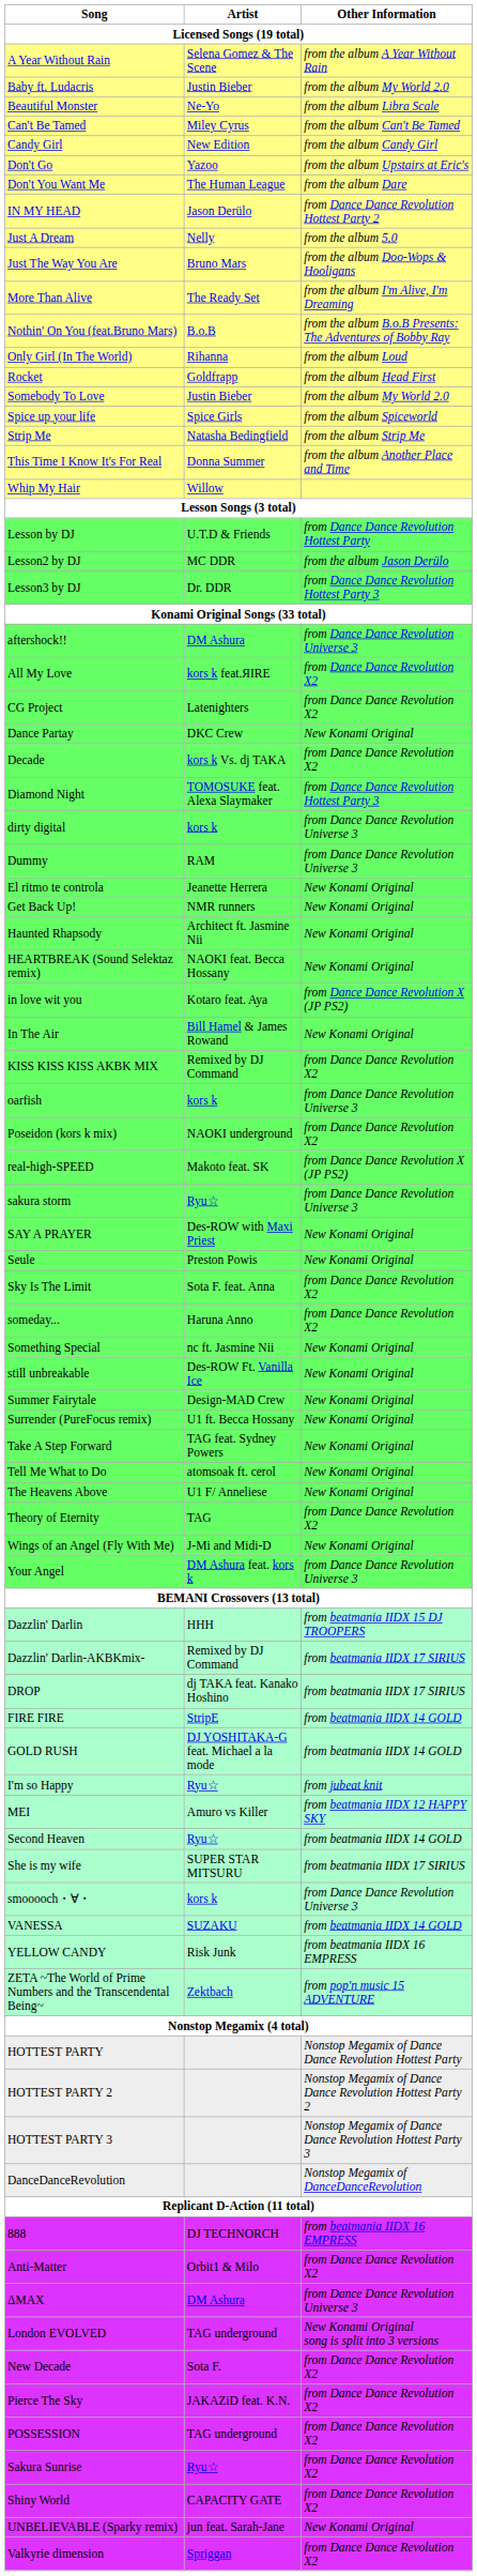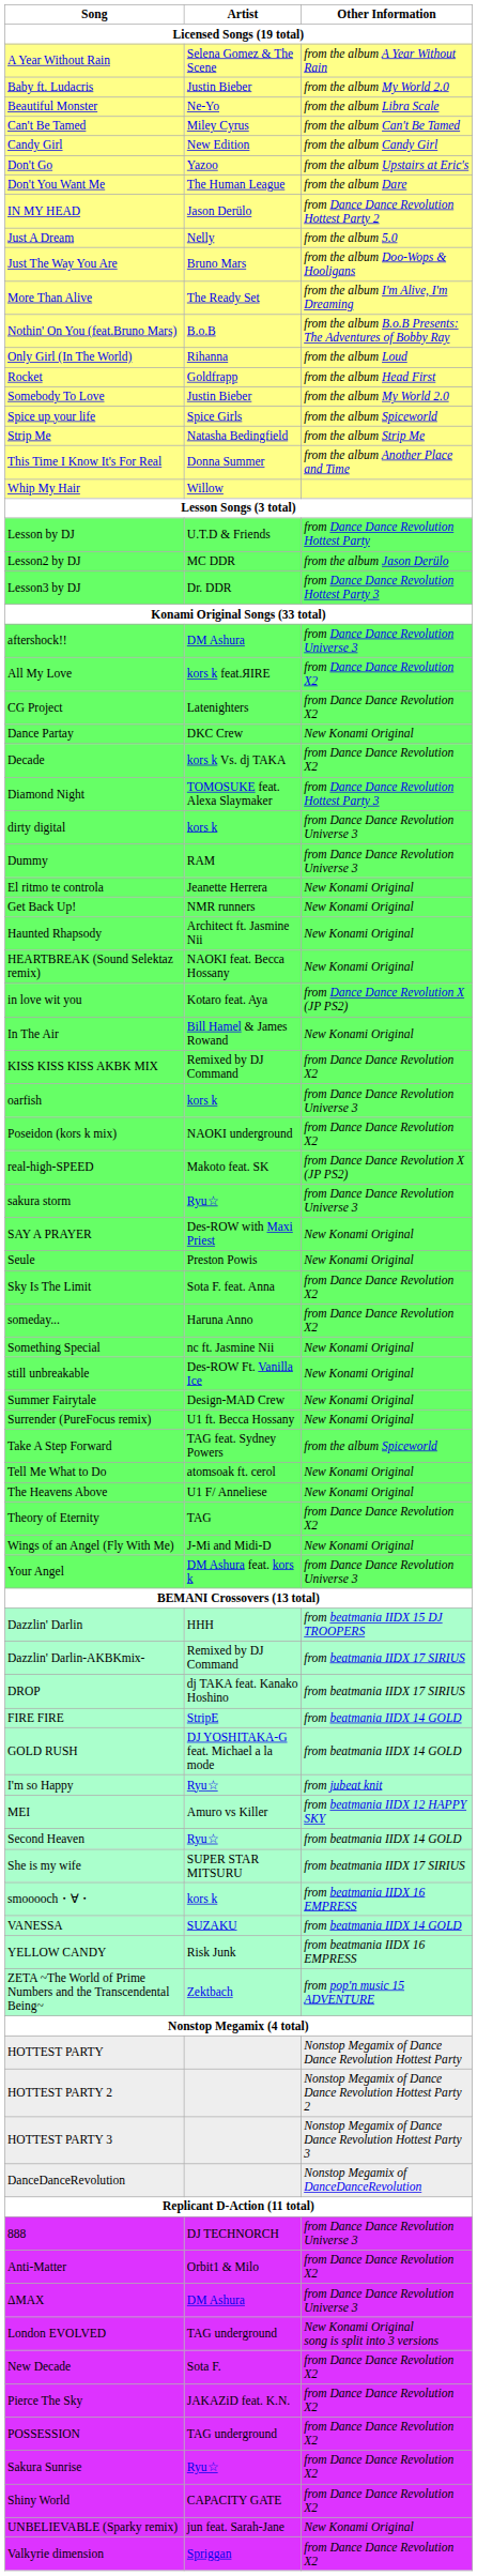 <table class="wikitable">
 <tr>
 <th style="background:#ffffff;">Song</th>
 <th style="background:#ffffff;">Artist</th>
 <th style="background:#ffffff;">Other Information</th>
 </tr>
 <tr>
 <th colspan="3" style="background:#ffffff;">Licensed Songs (19 total)</th>
 </tr>
 <tr style="background:#ffff88;">
 <td><a href='#'>A Year Without Rain</a> </td>
 <td><a href='#'>Selena Gomez & The Scene</a></td>
 <td><em>from the album <a href='#'>A Year Without Rain</a></em></td>
 </tr>
 <tr style="background:#ffff88;">
 <td><a href='#'>Baby ft. Ludacris</a> </td>
 <td><a href='#'>Justin Bieber</a></td>
 <td><em>from the album <a href='#'>My World 2.0</a></em></td>
 </tr>
 <tr style="background:#ffff88;">
 <td><a href='#'>Beautiful Monster</a> </td>
 <td><a href='#'>Ne-Yo</a></td>
 <td><em>from the album <a href='#'>Libra Scale</a></em></td>
 </tr>
 <tr style="background:#ffff88;">
 <td><a href='#'>Can't Be Tamed</a> </td>
 <td><a href='#'>Miley Cyrus</a></td>
 <td><em>from the album <a href='#'>Can't Be Tamed</a></em></td>
 </tr>
 <tr style="background:#ffff88;">
 <td><a href='#'>Candy Girl</a> </td>
 <td><a href='#'>New Edition</a></td>
 <td><em>from the album <a href='#'>Candy Girl</a></em></td>
 </tr>
 <tr style="background:#ffff88;">
 <td><a href='#'>Don't Go</a> </td>
 <td><a href='#'>Yazoo</a></td>
 <td><em>from the album <a href='#'>Upstairs at Eric's</a></em></td>
 </tr>
 <tr style="background:#ffff88;">
 <td><a href='#'>Don't You Want Me</a> </td>
 <td><a href='#'>The Human League</a></td>
 <td><em>from the album <a href='#'>Dare</a></em></td>
 </tr>
 <tr style="background:#ffff88;">
 <td><a href='#'>IN MY HEAD</a> </td>
 <td><a href='#'>Jason Derülo</a></td>
 <td><em>from <a href='#'>Dance Dance Revolution Hottest Party 2</a></em></td>
 </tr>
 <tr style="background:#ffff88;">
 <td><a href='#'>Just A Dream</a> </td>
 <td><a href='#'>Nelly</a></td>
 <td><em>from the album <a href='#'>5.0</a></em></td>
 </tr>
 <tr style="background:#ffff88;">
 <td><a href='#'>Just The Way You Are</a> </td>
 <td><a href='#'>Bruno Mars</a></td>
 <td><em>from the album <a href='#'>Doo-Wops & Hooligans</a></em></td>
 </tr>
 <tr style="background:#ffff88;">
 <td><a href='#'>More Than Alive</a> </td>
 <td><a href='#'>The Ready Set</a></td>
 <td><em>from the album <a href='#'>I'm Alive, I'm Dreaming</a></em></td>
 </tr>
 <tr style="background:#ffff88;">
 <td><a href='#'>Nothin' On You (feat.Bruno Mars)</a> </td>
 <td><a href='#'>B.o.B</a></td>
 <td><em>from the album <a href='#'>B.o.B Presents: The Adventures of Bobby Ray</a></em></td>
 </tr>
 <tr style="background:#ffff88;">
 <td><a href='#'>Only Girl (In The World)</a> </td>
 <td><a href='#'>Rihanna</a></td>
 <td><em>from the album <a href='#'>Loud</a></em></td>
 </tr>
 <tr style="background:#ffff88;">
 <td><a href='#'>Rocket</a> </td>
 <td><a href='#'>Goldfrapp</a></td>
 <td><em>from the album <a href='#'>Head First</a></em></td>
 </tr>
 <tr style="background:#ffff88;">
 <td><a href='#'>Somebody To Love</a> </td>
 <td><a href='#'>Justin Bieber</a></td>
 <td><em>from the album <a href='#'>My World 2.0</a></em></td>
 </tr>
 <tr style="background:#ffff88;">
 <td><a href='#'>Spice up your life</a> </td>
 <td><a href='#'>Spice Girls</a></td>
 <td><em>from the album <a href='#'>Spiceworld</a></em></td>
 </tr>
 <tr style="background:#ffff88;">
 <td><a href='#'>Strip Me</a> </td>
 <td><a href='#'>Natasha Bedingfield</a></td>
 <td><em>from the album <a href='#'>Strip Me</a></em></td>
 </tr>
 <tr style="background:#ffff88;">
 <td><a href='#'>This Time I Know It's For Real</a></td>
 <td><a href='#'>Donna Summer</a></td>
 <td><em>from the album <a href='#'>Another Place and Time</a></em></td>
 </tr>
 <tr style="background:#ffff88;">
 <td><a href='#'>Whip My Hair</a> </td>
 <td><a href='#'>Willow</a></td>
 <td></td>
 </tr>
 <tr>
 <th colspan="3" style="background:#ffffff;">Lesson Songs (3 total)</th>
 </tr>
 <tr style="background:#66ff66;">
 <td>Lesson by DJ</td>
 <td>U.T.D & Friends</td>
 <td><em>from <a href='#'>Dance Dance Revolution Hottest Party</a></em></td>
 </tr>
 <tr style="background:#66ff66;">
 <td>Lesson2 by DJ</td>
 <td>MC DDR</td>
 <td><em>from the album <a href='#'>Jason Derülo</a></em></td>
 </tr>
 <tr style="background:#66ff66;">
 <td>Lesson3 by DJ</td>
 <td>Dr. DDR</td>
 <td><em>from <a href='#'>Dance Dance Revolution Hottest Party 3</a></em></td>
 </tr>
 <tr>
 <th colspan="3" style="background:#ffffff;">Konami Original Songs (33 total)</th>
 </tr>
 <tr style="background:#66ff66;">
 <td>aftershock!! </td>
 <td><a href='#'>DM Ashura</a></td>
 <td><em>from <a href='#'>Dance Dance Revolution Universe 3</a></em></td>
 </tr>
 <tr style="background:#66ff66;">
 <td>All My Love </td>
 <td><a href='#'>kors k</a> feat.ЯIRE</td>
 <td><em>from <a href='#'>Dance Dance Revolution X2</a></em></td>
 </tr>
 <tr style="background:#66ff66;">
 <td>CG Project </td>
 <td>Latenighters</td>
 <td><em>from Dance Dance Revolution X2</em></td>
 </tr>
 <tr style="background:#66ff66;">
 <td>Dance Partay </td>
 <td>DKC Crew</td>
 <td><em>New Konami Original</em></td>
 </tr>
 <tr style="background:#66ff66;">
 <td>Decade  </td>
 <td><a href='#'>kors k</a> Vs. dj TAKA</td>
 <td><em>from Dance Dance Revolution X2</em></td>
 </tr>
 <tr style="background:#66ff66;">
 <td>Diamond Night </td>
 <td><a href='#'>TOMOSUKE</a> feat. Alexa Slaymaker</td>
 <td><em>from <a href='#'>Dance Dance Revolution Hottest Party 3</a></em></td>
 </tr>
 <tr style="background:#66ff66;">
 <td>dirty digital </td>
 <td><a href='#'>kors k</a></td>
 <td><em>from Dance Dance Revolution Universe 3</em></td>
 </tr>
 <tr style="background:#66ff66;">
 <td>Dummy </td>
 <td>RAM</td>
 <td><em>from Dance Dance Revolution Universe 3</em></td>
 </tr>
 <tr style="background:#66ff66;">
 <td>El ritmo te controla </td>
 <td>Jeanette Herrera</td>
 <td><em>New Konami Original</em></td>
 </tr>
 <tr style="background:#66ff66;">
 <td>Get Back Up!</td>
 <td>NMR runners</td>
 <td><em>New Konami Original</em></td>
 </tr>
 <tr style="background:#66ff66;">
 <td>Haunted Rhapsody</td>
 <td>Architect ft. Jasmine Nii</td>
 <td><em>New Konami Original</em></td>
 </tr>
 <tr style="background:#66ff66;">
 <td>HEARTBREAK (Sound Selektaz remix)</td>
 <td>NAOKI feat. Becca Hossany</td>
 <td><em>New Konami Original</em></td>
 </tr>
 <tr style="background:#66ff66;">
 <td>in love wit you </td>
 <td>Kotaro feat. Aya</td>
 <td><em>from <a href='#'>Dance Dance Revolution X</a> (JP PS2)</em></td>
 </tr>
 <tr style="background:#66ff66;">
 <td>In The Air </td>
 <td><a href='#'>Bill Hamel</a> & James Rowand</td>
 <td><em>New Konami Original</em></td>
 </tr>
 <tr style="background:#66ff66;">
 <td>KISS KISS KISS AKBK MIX </td>
 <td>Remixed by DJ Command</td>
 <td><em>from Dance Dance Revolution X2</em></td>
 </tr>
 <tr style="background:#66ff66;">
 <td>oarfish </td>
 <td><a href='#'>kors k</a></td>
 <td><em>from Dance Dance Revolution Universe 3</em></td>
 </tr>
 <tr style="background:#66ff66;">
 <td>Poseidon (kors k mix) </td>
 <td>NAOKI underground</td>
 <td><em>from Dance Dance Revolution X2</em></td>
 </tr>
 <tr style="background:#66ff66;">
 <td>real-high-SPEED </td>
 <td>Makoto feat. SK</td>
 <td><em>from Dance Dance Revolution X (JP PS2)</em></td>
 </tr>
 <tr style="background:#66ff66;">
 <td>sakura storm  </td>
 <td><a href='#'>Ryu☆</a></td>
 <td><em>from Dance Dance Revolution Universe 3</em></td>
 </tr>
 <tr style="background:#66ff66;">
 <td>SAY A PRAYER</td>
 <td>Des-ROW with <a href='#'>Maxi Priest</a></td>
 <td><em>New Konami Original</em></td>
 </tr>
 <tr style="background:#66ff66;">
 <td>Seule </td>
 <td>Preston Powis</td>
 <td><em>New Konami Original</em></td>
 </tr>
 <tr style="background:#66ff66;">
 <td>Sky Is The Limit  </td>
 <td>Sota F. feat. Anna</td>
 <td><em>from Dance Dance Revolution X2</em></td>
 </tr>
 <tr style="background:#66ff66;">
 <td>someday... </td>
 <td>Haruna Anno</td>
 <td><em>from Dance Dance Revolution X2</em></td>
 </tr>
 <tr style="background:#66ff66;">
 <td>Something Special</td>
 <td>nc ft. Jasmine Nii</td>
 <td><em>New Konami Original</em></td>
 </tr>
 <tr style="background:#66ff66;">
 <td>still unbreakable</td>
 <td>Des-ROW Ft. <a href='#'>Vanilla Ice</a></td>
 <td><em>New Konami Original</em></td>
 </tr>
 <tr style="background:#66ff66;">
 <td>Summer Fairytale </td>
 <td>Design-MAD Crew</td>
 <td><em>New Konami Original</em></td>
 </tr>
 <tr style="background:#66ff66;">
 <td>Surrender (PureFocus remix) </td>
 <td>U1 ft. Becca Hossany</td>
 <td><em>New Konami Original</em></td>
 </tr>
 <tr style="background:#66ff66;">
 <td>Take A Step Forward</td>
 <td>TAG feat. Sydney Powers</td>
-<td><em>New Konami Original</em></td>
+<td><em>from the album <a href='#'>Spiceworld</a></em></td>
 </tr>
 <tr style="background:#66ff66;">
 <td>Tell Me What to Do </td>
 <td>atomsoak ft. cerol</td>
 <td><em>New Konami Original</em></td>
 </tr>
 <tr style="background:#66ff66;">
 <td>The Heavens Above</td>
 <td>U1 F/ Anneliese</td>
 <td><em>New Konami Original</em></td>
 </tr>
 <tr style="background:#66ff66;">
 <td>Theory of Eternity </td>
 <td>TAG</td>
 <td><em>from Dance Dance Revolution X2</em></td>
 </tr>
 <tr style="background:#66ff66;">
 <td>Wings of an Angel (Fly With Me) </td>
 <td>J-Mi and Midi-D</td>
 <td><em>New Konami Original</em></td>
 </tr>
 <tr style="background:#66ff66;">
 <td>Your Angel </td>
 <td><a href='#'>DM Ashura</a> feat. <a href='#'>kors k</a></td>
 <td><em>from Dance Dance Revolution Universe 3</em></td>
 </tr>
 <tr>
 <th colspan="3" style="background:#ffffff;">BEMANI Crossovers (13 total)</th>
 </tr>
 <tr style="background:#aaffcc;">
 <td>Dazzlin' Darlin </td>
 <td>HHH</td>
 <td><em>from <a href='#'>beatmania IIDX 15 DJ TROOPERS</a></em></td>
 </tr>
 <tr style="background:#aaffcc;">
 <td>Dazzlin' Darlin-AKBKmix- </td>
 <td>Remixed by DJ Command</td>
 <td><em>from <a href='#'>beatmania IIDX 17 SIRIUS</a></em></td>
 </tr>
 <tr style="background:#aaffcc;">
 <td>DROP </td>
 <td>dj TAKA feat. Kanako Hoshino</td>
 <td><em>from beatmania IIDX 17 SIRIUS</em></td>
 </tr>
 <tr style="background:#aaffcc;">
 <td>FIRE FIRE </td>
 <td><a href='#'>StripE</a></td>
 <td><em>from <a href='#'>beatmania IIDX 14 GOLD</a></em></td>
 </tr>
 <tr style="background:#aaffcc;">
 <td>GOLD RUSH  </td>
 <td><a href='#'>DJ YOSHITAKA-G</a> feat. Michael a la mode</td>
 <td><em>from beatmania IIDX 14 GOLD</em></td>
 </tr>
 <tr style="background:#aaffcc;">
 <td>I'm so Happy </td>
 <td><a href='#'>Ryu☆</a></td>
 <td><em>from <a href='#'>jubeat knit</a></em></td>
 </tr>
 <tr style="background:#aaffcc;">
 <td>MEI  </td>
 <td>Amuro vs Killer</td>
 <td><em>from <a href='#'>beatmania IIDX 12 HAPPY SKY</a></em></td>
 </tr>
 <tr style="background:#aaffcc;">
 <td>Second Heaven  </td>
 <td><a href='#'>Ryu☆</a></td>
 <td><em>from beatmania IIDX 14 GOLD</em></td>
 </tr>
 <tr style="background:#aaffcc;">
 <td>She is my wife </td>
 <td>SUPER STAR MITSURU</td>
 <td><em>from beatmania IIDX 17 SIRIUS</em></td>
 </tr>
 <tr style="background:#aaffcc;">
 <td>smooooch・∀・  </td>
 <td><a href='#'>kors k</a></td>
-<td><em>from Dance Dance Revolution Universe 3</em></td>
+<td><em>from <a href='#'>beatmania IIDX 16 EMPRESS</a></em></td>
 </tr>
 <tr style="background:#aaffcc;">
 <td>VANESSA  </td>
 <td><a href='#'>SUZAKU</a></td>
 <td><em>from <a href='#'>beatmania IIDX 14 GOLD</a></em></td>
 </tr>
 <tr style="background:#aaffcc;">
 <td>YELLOW CANDY </td>
 <td>Risk Junk</td>
 <td><em>from beatmania IIDX 16 EMPRESS</em></td>
 </tr>
 <tr style="background:#aaffcc;">
 <td>ZETA ~The World of Prime Numbers and the Transcendental Being~ </td>
 <td><a href='#'>Zektbach</a></td>
 <td><em>from <a href='#'>pop'n music 15 ADVENTURE</a></em></td>
 </tr>
 <tr>
 <th colspan="3" style="background:#ffffff;">Nonstop Megamix (4 total)</th>
 </tr>
 <tr style="background:#eeeeee;">
 <td>HOTTEST PARTY  </td>
 <td></td>
 <td><em>Nonstop Megamix of Dance Dance Revolution Hottest Party</em></td>
 </tr>
 <tr style="background:#eeeeee;">
 <td>HOTTEST PARTY 2  </td>
 <td></td>
 <td><em>Nonstop Megamix of Dance Dance Revolution Hottest Party 2</em></td>
 </tr>
 <tr style="background:#eeeeee;">
 <td>HOTTEST PARTY 3  </td>
 <td></td>
 <td><em>Nonstop Megamix of Dance Dance Revolution Hottest Party 3</em></td>
 </tr>
 <tr style="background:#eeeeee;">
 <td>DanceDanceRevolution  </td>
 <td></td>
 <td><em>Nonstop Megamix of <a href='#'>DanceDanceRevolution</a></em></td>
 </tr>
 <tr>
 <th colspan="3" style="background:#ffffff;">Replicant D-Action (11 total)</th>
 </tr>
 <tr style="background:#dd33ff;">
 <td>888 </td>
 <td>DJ TECHNORCH</td>
-<td><em>from <a href='#'>beatmania IIDX 16 EMPRESS</a></em></td>
+<td><em>from Dance Dance Revolution Universe 3</em></td>
 </tr>
 <tr style="background:#dd33ff;">
 <td>Anti-Matter  </td>
 <td>Orbit1 & Milo</td>
 <td><em>from Dance Dance Revolution X2</em></td>
 </tr>
 <tr style="background:#dd33ff;">
 <td>ΔMAX  </td>
 <td><a href='#'>DM Ashura</a></td>
 <td><em>from Dance Dance Revolution Universe 3</em></td>
 </tr>
 <tr style="background:#dd33ff;">
 <td>London EVOLVED </td>
 <td>TAG underground</td>
 <td><em>New Konami Original</em><br><em>song is split into 3 versions</em></td>
 </tr>
 <tr style="background:#dd33ff;">
 <td>New Decade  </td>
 <td>Sota F.</td>
 <td><em>from Dance Dance Revolution X2</em></td>
 </tr>
 <tr style="background:#dd33ff;">
 <td>Pierce The Sky  </td>
 <td>JAKAZiD feat. K.N.</td>
 <td><em>from Dance Dance Revolution X2</em></td>
 </tr>
 <tr style="background:#dd33ff;">
 <td>POSSESSION  </td>
 <td>TAG underground</td>
 <td><em>from Dance Dance Revolution X2</em></td>
 </tr>
 <tr style="background:#dd33ff;">
 <td>Sakura Sunrise  </td>
 <td><a href='#'>Ryu☆</a></td>
 <td><em>from Dance Dance Revolution X2</em></td>
 </tr>
 <tr style="background:#dd33ff;">
 <td>Shiny World  </td>
 <td>CAPACITY GATE</td>
 <td><em>from Dance Dance Revolution X2</em></td>
 </tr>
 <tr style="background:#dd33ff;">
 <td>UNBELIEVABLE (Sparky remix) </td>
 <td>jun feat. Sarah-Jane</td>
 <td><em>New Konami Original</em></td>
 </tr>
 <tr style="background:#dd33ff;">
 <td>Valkyrie dimension  </td>
 <td><a href='#'>Spriggan</a></td>
 <td><em>from Dance Dance Revolution X2</em></td>
 </tr>
 </table>
